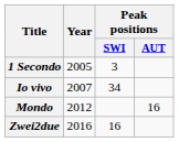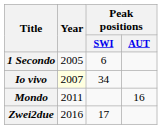 <table class="wikitable plainrowheaders" style="text-align:center">
 <tr>
 <th scope="col" rowspan="2">Title</th>
 <th scope="col" rowspan="2">Year</th>
 <th scope="col" colspan="2">Peak positions</th>
 </tr>
 <tr>
 <th scope="col" style="width:3em;font-size:90%;"><a href='#'>SWI</a><br></th>
 <th scope="col" style="width:3em;font-size:90%;"><a href='#'>AUT</a><br></th>
 </tr>
 <tr>
 <th scope="row"><em>1 Secondo</em></th>
 <td>2005</td>
-<td>3</td>
+<td>6</td>
 <td></td>
 </tr>
 <tr>
 <th scope="row"><em>Io vivo</em></th>
-<td>2007</td>
+<td style="background: lightyellow;">2007</td>
 <td>34</td>
 <td></td>
 </tr>
 <tr>
 <th scope="row"><em>Mondo</em></th>
-<td>2012</td>
+<td>2011</td>
 <td></td>
 <td>16</td>
 </tr>
 <tr>
 <th scope="row"><em>Zwei2due</em></th>
 <td>2016</td>
-<td>16</td>
+<td>17</td>
 <td></td>
 </tr>
 </table>
